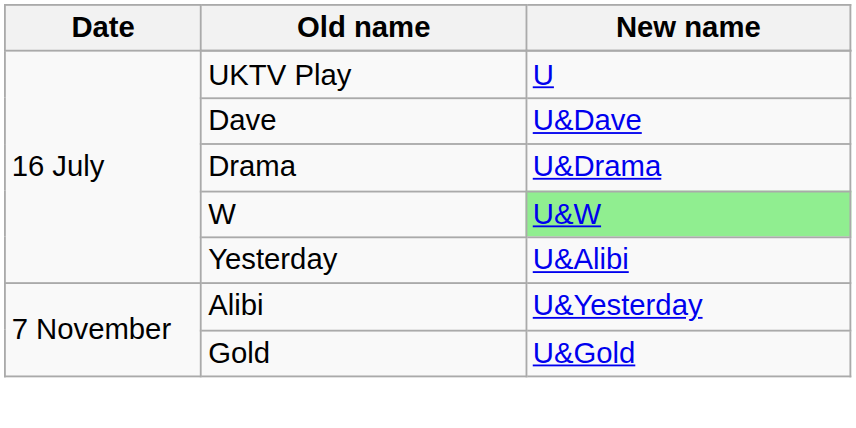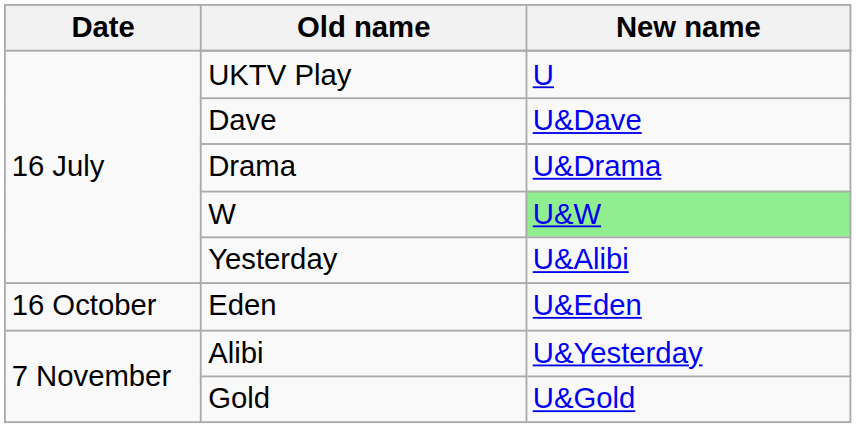 <table class="wikitable">
 <tr>
 <th width=100>Date</th>
 <th width=170>Old name</th>
 <th width=170>New name</th>
 </tr>
 <tr>
 <td rowspan=6>16 July</td>
 </tr>
 <tr>
 <td>UKTV Play</td>
 <td><a href='#'>U</a></td>
 </tr>
 <tr>
 <td>Dave</td>
 <td><a href='#'>U&Dave</a></td>
 </tr>
 <tr>
 <td>Drama</td>
 <td><a href='#'>U&Drama</a></td>
 </tr>
 <tr>
 <td>W</td>
 <td style="background: lightgreen;"><a href='#'>U&W</a></td>
 </tr>
 <tr>
 <td>Yesterday</td>
 <td><a href='#'>U&Alibi</a></td>
 </tr>
 <tr>
+<td>16 October</td>
+<td>Eden</td>
+<td><a href='#'>U&Eden</a></td>
+</tr>
+<tr>
 <td rowspan=2>7 November</td>
 <td>Alibi</td>
 <td><a href='#'>U&Yesterday</a></td>
 </tr>
 <tr>
 <td>Gold</td>
 <td><a href='#'>U&Gold</a></td>
 </tr>
 </table>
